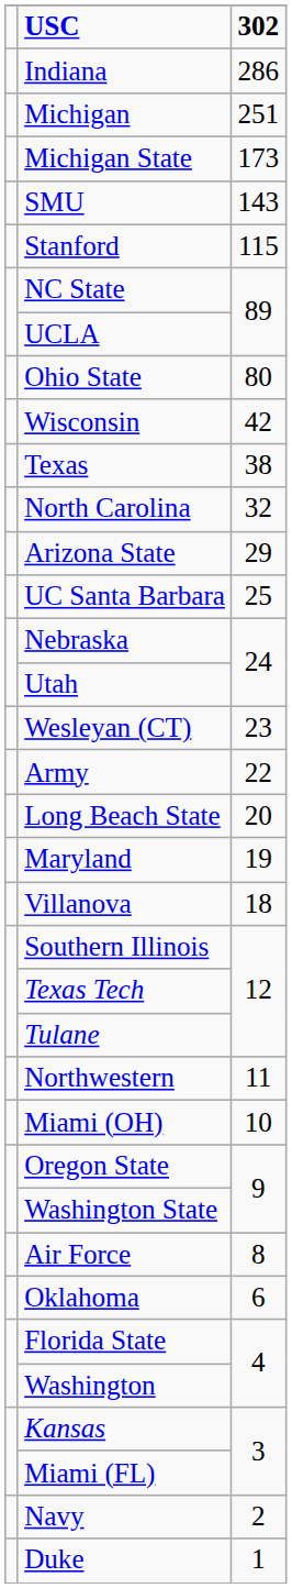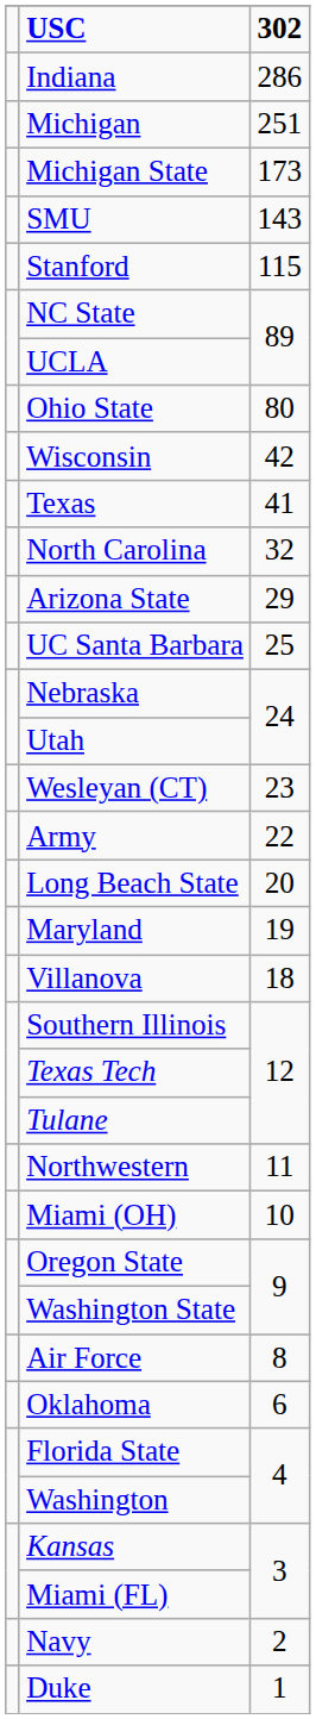 <table class="wikitable sortable" style="text-align:center">
 <tr>
 </tr>
 <tr>
 <td></td>
 <td align=left><strong><a href='#'>USC</a></strong></td>
 <td><strong>302</strong></td>
 </tr>
 <tr>
 <td></td>
 <td align=left><a href='#'>Indiana</a></td>
 <td>286</td>
 </tr>
 <tr>
 <td></td>
 <td align=left><a href='#'>Michigan</a></td>
 <td>251</td>
 </tr>
 <tr>
 <td></td>
 <td align=left><a href='#'>Michigan State</a></td>
 <td>173</td>
 </tr>
 <tr>
 <td></td>
 <td align=left><a href='#'>SMU</a></td>
 <td>143</td>
 </tr>
 <tr>
 <td></td>
 <td align=left><a href='#'>Stanford</a></td>
 <td>115</td>
 </tr>
 <tr>
 <td rowspan=2></td>
 <td align=left><a href='#'>NC State</a></td>
 <td rowspan=2>89</td>
 </tr>
 <tr>
 <td align=left><a href='#'>UCLA</a></td>
 </tr>
 <tr>
 <td></td>
 <td align=left><a href='#'>Ohio State</a></td>
 <td>80</td>
 </tr>
 <tr>
 <td></td>
 <td align=left><a href='#'>Wisconsin</a></td>
 <td>42</td>
 </tr>
 <tr>
 <td></td>
 <td align=left><a href='#'>Texas</a></td>
-<td>38</td>
+<td>41</td>
 </tr>
 <tr>
 <td></td>
 <td align=left><a href='#'>North Carolina</a></td>
 <td>32</td>
 </tr>
 <tr>
 <td></td>
 <td align=left><a href='#'>Arizona State</a></td>
 <td>29</td>
 </tr>
 <tr>
 <td></td>
 <td align=left><a href='#'>UC Santa Barbara</a></td>
 <td>25</td>
 </tr>
 <tr>
 <td rowspan=2></td>
 <td align=left><a href='#'>Nebraska</a></td>
 <td rowspan=2>24</td>
 </tr>
 <tr>
 <td align=left><a href='#'>Utah</a></td>
 </tr>
 <tr>
 <td></td>
 <td align=left><a href='#'>Wesleyan (CT)</a></td>
 <td>23</td>
 </tr>
 <tr>
 <td></td>
 <td align=left><a href='#'>Army</a></td>
 <td>22</td>
 </tr>
 <tr>
 <td></td>
 <td align=left><a href='#'>Long Beach State</a></td>
 <td>20</td>
 </tr>
 <tr>
 <td></td>
 <td align=left><a href='#'>Maryland</a></td>
 <td>19</td>
 </tr>
 <tr>
 <td></td>
 <td align=left><a href='#'>Villanova</a></td>
 <td>18</td>
 </tr>
 <tr>
 <td rowspan=3></td>
 <td align=left><a href='#'>Southern Illinois</a></td>
 <td rowspan=3>12</td>
 </tr>
 <tr>
 <td align=left><em><a href='#'>Texas Tech</a></em></td>
 </tr>
 <tr>
 <td align=left><em><a href='#'>Tulane</a></em></td>
 </tr>
 <tr>
 <td></td>
 <td align=left><a href='#'>Northwestern</a></td>
 <td>11</td>
 </tr>
 <tr>
 <td></td>
 <td align=left><a href='#'>Miami (OH)</a></td>
 <td>10</td>
 </tr>
 <tr>
 <td rowspan=2></td>
 <td align=left><a href='#'>Oregon State</a></td>
 <td rowspan=2>9</td>
 </tr>
 <tr>
 <td align=left><a href='#'>Washington State</a></td>
 </tr>
 <tr>
 <td></td>
 <td align=left><a href='#'>Air Force</a></td>
 <td>8</td>
 </tr>
 <tr>
 <td></td>
 <td align=left><a href='#'>Oklahoma</a></td>
 <td>6</td>
 </tr>
 <tr>
 <td rowspan=2></td>
 <td align=left><a href='#'>Florida State</a></td>
 <td rowspan=2>4</td>
 </tr>
 <tr>
 <td align=left><a href='#'>Washington</a></td>
 </tr>
 <tr>
 <td rowspan=2></td>
 <td align=left><em><a href='#'>Kansas</a></em></td>
 <td rowspan=2>3</td>
 </tr>
 <tr>
 <td align=left><a href='#'>Miami (FL)</a></td>
 </tr>
 <tr>
 <td></td>
 <td align=left><a href='#'>Navy</a></td>
 <td>2</td>
 </tr>
 <tr>
 <td></td>
 <td align=left><a href='#'>Duke</a></td>
 <td>1</td>
 </tr>
 </table>
